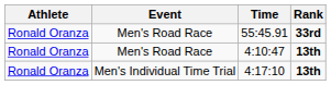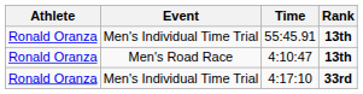 <table class=wikitable style="font-size:90%; text-align:center;">
 <tr>
 <th>Athlete</th>
 <th>Event</th>
 <th>Time</th>
 <th>Rank</th>
 </tr>
 <tr>
 <td align=left><a href='#'>Ronald Oranza</a></td>
-<td>Men's Road Race</td>
+<td>Men's Individual Time Trial</td>
 <td>55:45.91</td>
-<td><strong>33rd</strong></td>
+<td><strong>13th</strong></td>
 </tr>
 <tr>
 <td align=left><a href='#'>Ronald Oranza</a></td>
 <td>Men's Road Race</td>
 <td>4:10:47</td>
 <td><strong>13th</strong></td>
 </tr>
 <tr>
 <td align=left><a href='#'>Ronald Oranza</a></td>
 <td>Men's Individual Time Trial</td>
 <td>4:17:10</td>
-<td><strong>13th</strong></td>
+<td><strong>33rd</strong></td>
 </tr>
 </table>
